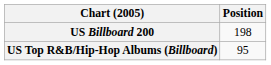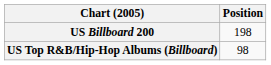 <table class="wikitable sortable plainrowheaders" style="text-align:center">
 <tr>
 <th scope="col">Chart (2005)</th>
 <th scope="col">Position</th>
 </tr>
 <tr>
 <th scope="row">US <em>Billboard</em> 200</th>
 <td>198</td>
 </tr>
 <tr>
 <th scope="row">US Top R&B/Hip-Hop Albums (<em>Billboard</em>)</th>
-<td>95</td>
+<td>98</td>
 </tr>
 </table>
